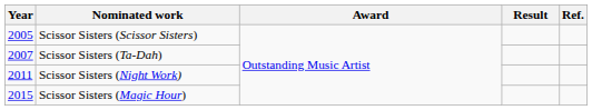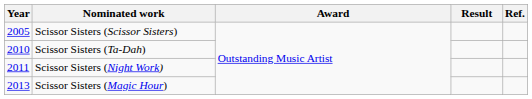 <table class="wikitable">
 <tr>
 <th>Year</th>
 <th width="250">Nominated work</th>
 <th width="325">Award</th>
 <th width="65">Result</th>
 <th>Ref.</th>
 </tr>
 <tr>
 <td align="center"><a href='#'>2005</a></td>
 <td>Scissor Sisters (<em>Scissor Sisters</em>)</td>
 <td rowspan=4><a href='#'>Outstanding Music Artist</a></td>
 <td></td>
 <td align="center"></td>
 </tr>
 <tr>
-<td align="center"><a href='#'>2007</a></td>
+<td align="center"><a href='#'>2010</a></td>
 <td>Scissor Sisters (<em>Ta-Dah</em>)</td>
 <td></td>
 <td align="center"></td>
 </tr>
 <tr>
 <td><a href='#'>2011</a></td>
 <td>Scissor Sisters (<em><a href='#'>Night Work</a>)</em></td>
 <td></td>
 <td align="center"></td>
 </tr>
 <tr>
-<td><a href='#'>2015</a></td>
+<td><a href='#'>2013</a></td>
 <td>Scissor Sisters (<em><a href='#'>Magic Hour</a></em>)</td>
 <td></td>
 <td align="center"></td>
 </tr>
 </table>
